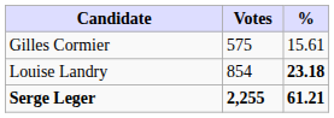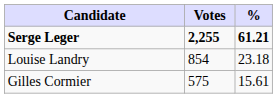 <table class="wikitable">
 <tr>
 <th style="background:#ddf; width:200px;">Candidate</th>
 <th style="background:#ddf; width:50px;">Votes</th>
 <th style="background:#ddf; width:30px;">%</th>
 </tr>
 <tr>
+<td><strong>Serge Leger</strong></td>
+<td><strong>2,255</strong></td>
+<td><strong>61.21</strong></td>
+</tr>
+<tr>
+<td>Louise Landry</td>
+<td>854</td>
+<td>23.18</td>
+</tr>
+<tr>
 <td>Gilles Cormier</td>
 <td>575</td>
 <td>15.61</td>
 </tr>
-<tr>
-<td>Louise Landry</td>
-<td>854</td>
-<td><strong>23.18</strong></td>
-</tr>
-<tr>
-<td><strong>Serge Leger</strong></td>
-<td><strong>2,255</strong></td>
-<td><strong>61.21</strong></td>
-</tr>
 </table>
